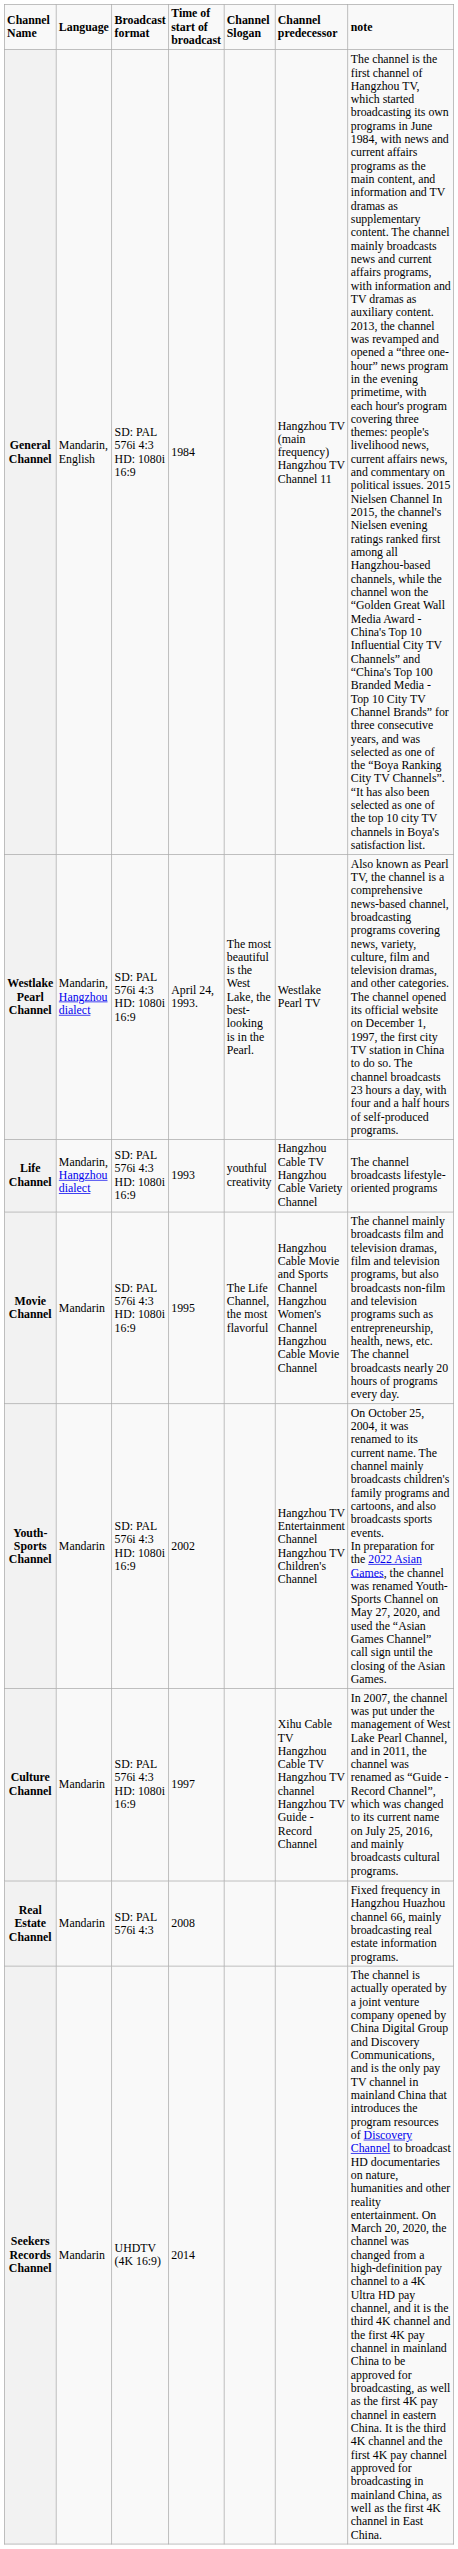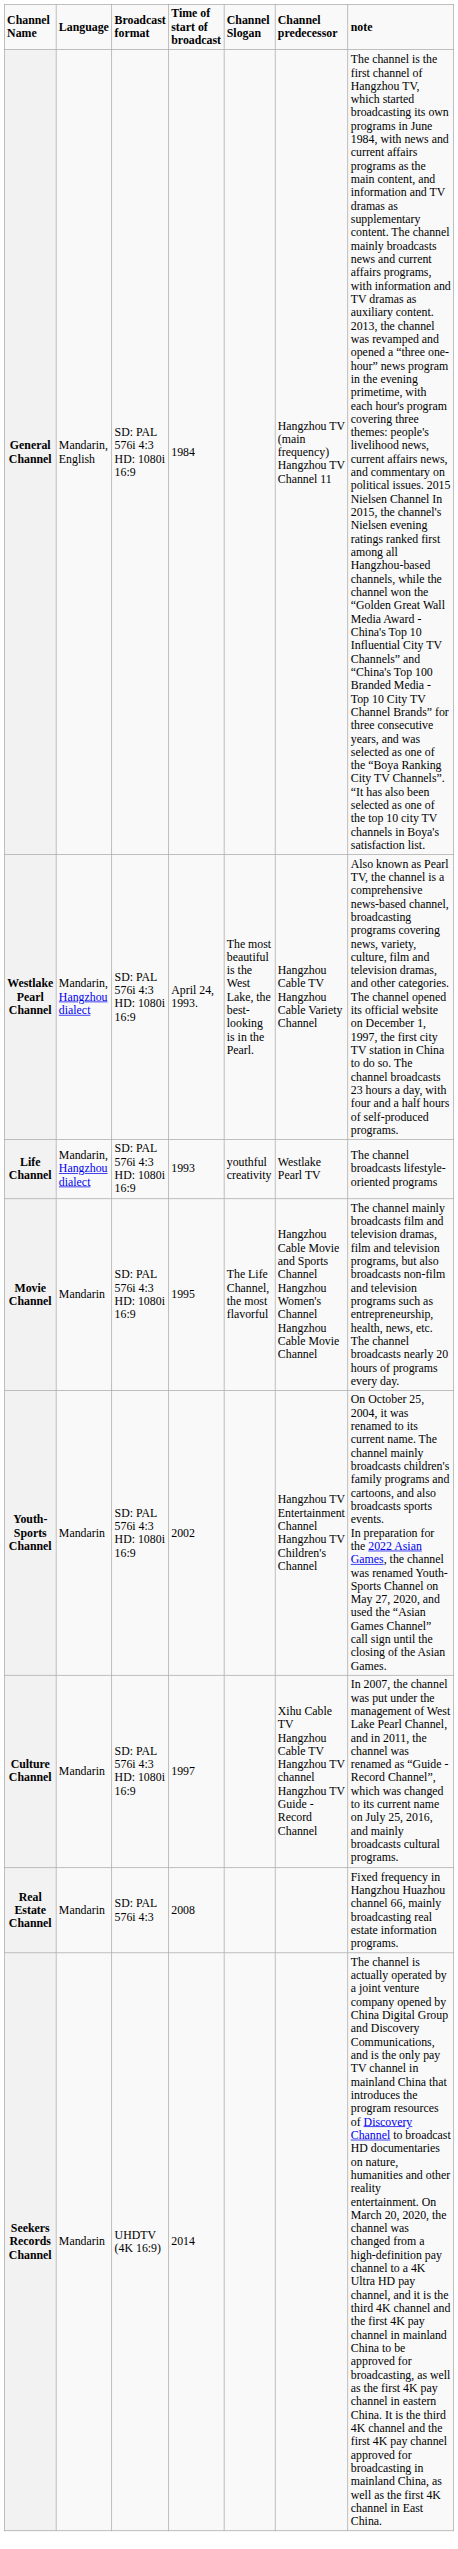 <table class="wikitable">
 <tr>
 <td><strong>Channel Name</strong></td>
 <td><strong>Language</strong></td>
 <td><strong>Broadcast format</strong></td>
 <td><strong>Time of start of broadcast</strong></td>
 <td><strong>Channel Slogan</strong></td>
 <td><strong>Channel predecessor</strong></td>
 <td colspan="2"><strong>note</strong></td>
 </tr>
 <tr>
 <th>General Channel</th>
 <td>Mandarin, English</td>
 <td>SD: PAL 576i 4:3<br>HD: 1080i 16:9</td>
 <td>1984</td>
 <td></td>
 <td>Hangzhou TV (main frequency)<br>Hangzhou TV Channel 11</td>
 <td>The channel is the first channel of Hangzhou TV, which started broadcasting its own programs in June 1984, with news and current affairs programs as the main content, and information and TV dramas as supplementary content. The channel mainly broadcasts news and current affairs programs, with information and TV dramas as auxiliary content. 2013, the channel was revamped and opened a “three one-hour” news program in the evening primetime, with each hour's program covering three themes: people's livelihood news, current affairs news, and commentary on political issues. 2015 Nielsen Channel In 2015, the channel's Nielsen evening ratings ranked first among all Hangzhou-based channels, while the channel won the “Golden Great Wall Media Award - China's Top 10 Influential City TV Channels” and “China's Top 100 Branded Media - Top 10 City TV Channel Brands” for three consecutive years, and was selected as one of the “Boya Ranking City TV Channels”. “It has also been selected as one of the top 10 city TV channels in Boya's satisfaction list.</td>
 </tr>
 <tr>
 <th>Westlake Pearl Channel</th>
 <td>Mandarin, <a href='#'>Hangzhou dialect</a></td>
 <td>SD: PAL 576i 4:3<br>HD: 1080i 16:9</td>
 <td>April 24, 1993.</td>
 <td>The most beautiful is the West Lake, the best-looking is in the Pearl.</td>
-<td>Westlake Pearl TV</td>
+<td>Hangzhou Cable TV<br>Hangzhou Cable Variety Channel</td>
 <td>Also known as Pearl TV, the channel is a comprehensive news-based channel, broadcasting programs covering news, variety, culture, film and television dramas, and other categories. The channel opened its official website on December 1, 1997, the first city TV station in China to do so. The channel broadcasts 23 hours a day, with four and a half hours of self-produced programs.</td>
 </tr>
 <tr>
 <th>Life Channel</th>
 <td>Mandarin, <a href='#'>Hangzhou dialect</a></td>
 <td>SD: PAL 576i 4:3<br>HD: 1080i 16:9</td>
 <td>1993</td>
 <td>youthful creativity</td>
-<td>Hangzhou Cable TV<br>Hangzhou Cable Variety Channel</td>
+<td>Westlake Pearl TV</td>
 <td>The channel broadcasts lifestyle-oriented programs</td>
 </tr>
 <tr>
 <th>Movie Channel</th>
 <td>Mandarin</td>
 <td>SD: PAL 576i 4:3<br>HD: 1080i 16:9</td>
 <td>1995</td>
 <td>The Life Channel, the most flavorful</td>
 <td>Hangzhou Cable Movie and Sports Channel<br>Hangzhou Women's Channel<br>Hangzhou Cable Movie Channel</td>
 <td>The channel mainly broadcasts film and television dramas, film and television programs, but also broadcasts non-film and television programs such as entrepreneurship, health, news, etc. The channel broadcasts nearly 20 hours of programs every day.</td>
 </tr>
 <tr>
 <th>Youth-Sports Channel</th>
 <td>Mandarin</td>
 <td>SD: PAL 576i 4:3<br>HD: 1080i 16:9</td>
 <td>2002</td>
 <td></td>
 <td>Hangzhou TV Entertainment Channel<br>Hangzhou TV Children's Channel</td>
 <td>On October 25, 2004, it was renamed to its current name. The channel mainly broadcasts children's family programs and cartoons, and also broadcasts sports events.<br>In preparation for the <a href='#'>2022 Asian Games</a>, the channel was renamed Youth-Sports Channel on May 27, 2020, and used the “Asian Games Channel” call sign until the closing of the Asian Games.</td>
 </tr>
 <tr>
 <th>Culture Channel</th>
 <td>Mandarin</td>
 <td>SD: PAL 576i 4:3<br>HD: 1080i 16:9</td>
 <td>1997</td>
 <td></td>
 <td>Xihu Cable TV<br>Hangzhou Cable TV<br>Hangzhou TV channel<br>Hangzhou TV Guide - Record Channel</td>
 <td>In 2007, the channel was put under the management of West Lake Pearl Channel, and in 2011, the channel was renamed as “Guide - Record Channel”, which was changed to its current name on July 25, 2016, and mainly broadcasts cultural programs.</td>
 </tr>
 <tr>
 <th>Real Estate Channel</th>
 <td>Mandarin</td>
 <td>SD: PAL 576i 4:3</td>
 <td>2008</td>
 <td></td>
 <td></td>
 <td>Fixed frequency in Hangzhou Huazhou channel 66, mainly broadcasting real estate information programs.</td>
 </tr>
 <tr>
 <th>Seekers Records Channel</th>
 <td>Mandarin</td>
 <td>UHDTV (4K 16:9)</td>
 <td>2014</td>
 <td></td>
 <td></td>
 <td>The channel is actually operated by a joint venture company opened by China Digital Group and Discovery Communications, and is the only pay TV channel in mainland China that introduces the program resources of <a href='#'>Discovery Channel</a> to broadcast HD documentaries on nature, humanities and other reality entertainment. On March 20, 2020, the channel was changed from a high-definition pay channel to a 4K Ultra HD pay channel, and it is the third 4K channel and the first 4K pay channel in mainland China to be approved for broadcasting, as well as the first 4K pay channel in eastern China. It is the third 4K channel and the first 4K pay channel approved for broadcasting in mainland China, as well as the first 4K channel in East China.</td>
 </tr>
 </table>
